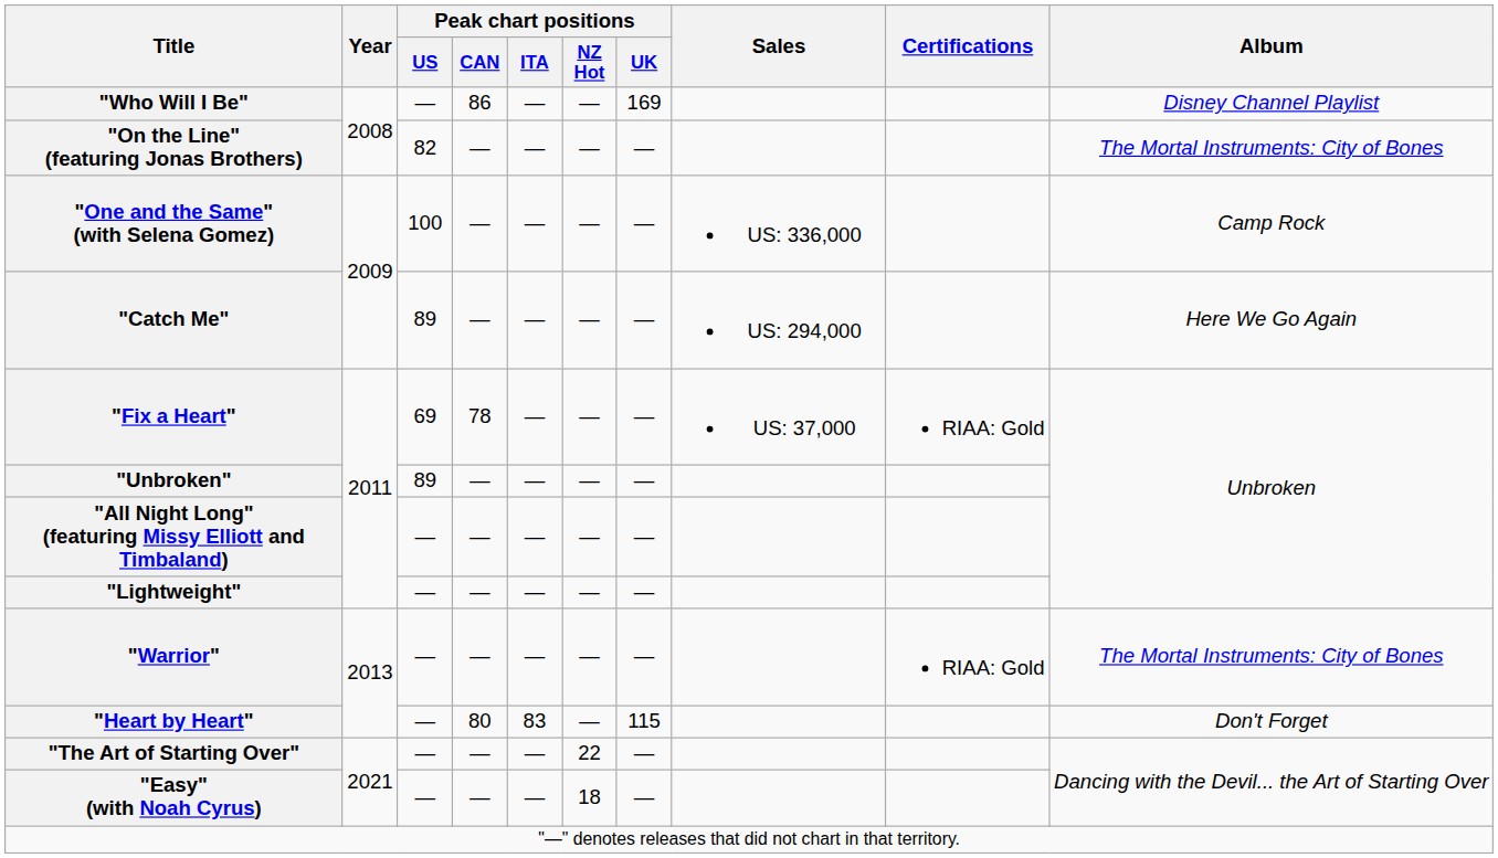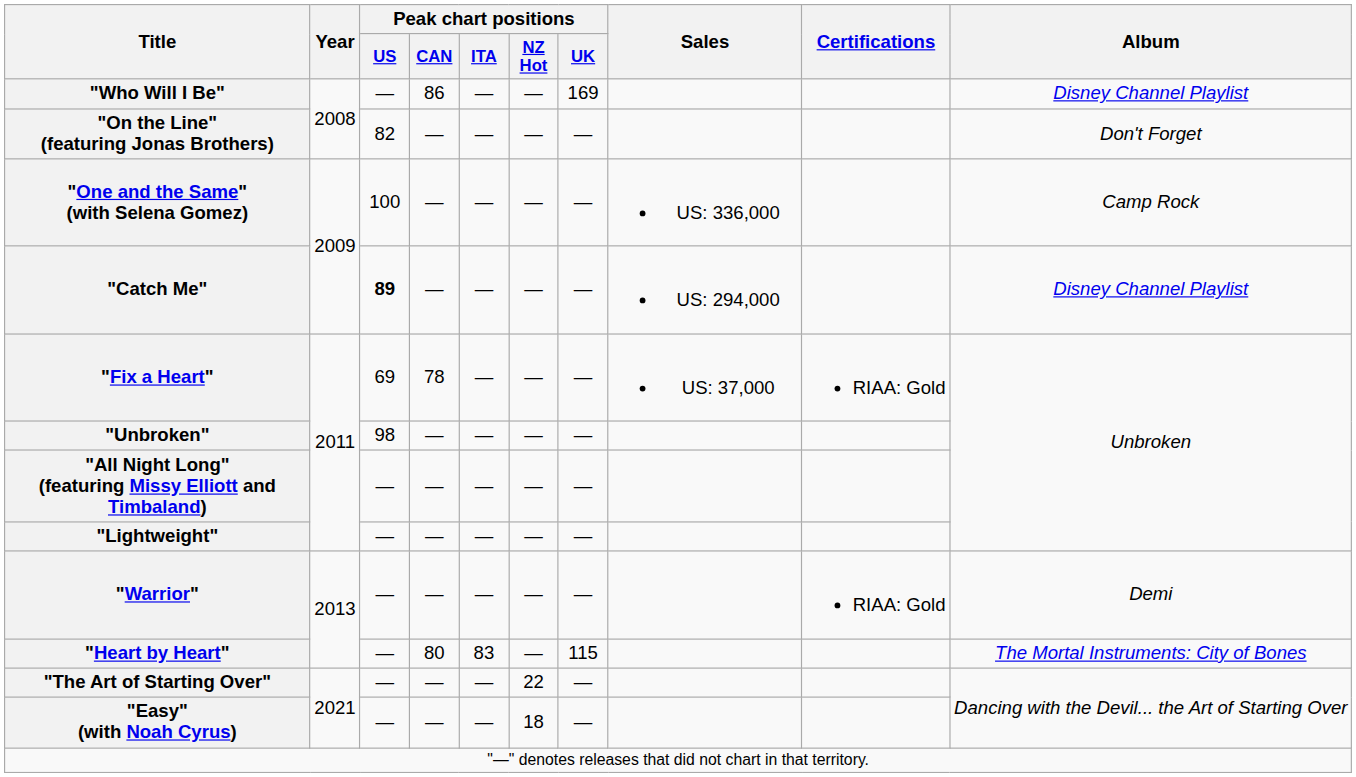 <table class="wikitable plainrowheaders" style="text-align:center;">
 <tr>
 <th scope="col" rowspan="2" style="width:16em;">Title</th>
 <th scope="col" rowspan="2">Year</th>
 <th scope="col" colspan="5">Peak chart positions</th>
 <th scope="col" rowspan="2" style="width:10em;">Sales</th>
 <th scope="col" rowspan="2"><a href='#'>Certifications</a></th>
 <th scope="col" rowspan="2">Album</th>
 </tr>
 <tr>
 <th scope="col" style="width:2.5em;font-size:90%;"><a href='#'>US</a><br></th>
 <th scope="col" style="width:2.5em;font-size:90%;"><a href='#'>CAN</a><br></th>
 <th scope="col" style="width:2.5em;font-size:90%;"><a href='#'>ITA</a><br></th>
 <th scope="col" style="width:2.5em;font-size:90%;"><a href='#'>NZ<br>Hot</a><br></th>
 <th scope="col" style="width:2.5em;font-size:90%;"><a href='#'>UK</a><br></th>
 </tr>
 <tr>
 <th scope="row">"Who Will I Be"</th>
 <td rowspan="2">2008</td>
 <td>—</td>
 <td>86</td>
 <td>—</td>
 <td>—</td>
 <td>169</td>
 <td></td>
 <td></td>
 <td><em><a href='#'>Disney Channel Playlist</a></em></td>
 </tr>
 <tr>
 <th scope="row">"On the Line"<br><span>(featuring Jonas Brothers)</span></th>
 <td>82</td>
 <td>—</td>
 <td>—</td>
 <td>—</td>
 <td>—</td>
 <td></td>
 <td></td>
-<td><em><a href='#'>The Mortal Instruments: City of Bones</a></em></td>
+<td><em>Don't Forget</em></td>
 </tr>
 <tr>
 <th scope="row">"<a href='#'>One and the Same</a>"<br><span>(with Selena Gomez)</span></th>
 <td rowspan="2">2009</td>
 <td>100</td>
 <td>—</td>
 <td>—</td>
 <td>—</td>
 <td>—</td>
 <td><br><ul><li>US: 336,000</li></ul></td>
 <td></td>
 <td><em>Camp Rock</em></td>
 </tr>
 <tr>
 <th scope="row">"Catch Me"</th>
-<td>89</td>
+<td><strong>89</strong></td>
 <td>—</td>
 <td>—</td>
 <td>—</td>
 <td>—</td>
 <td><br><ul><li>US: 294,000</li></ul></td>
 <td></td>
-<td><em>Here We Go Again</em></td>
+<td><em><a href='#'>Disney Channel Playlist</a></em></td>
 </tr>
 <tr>
 <th scope="row">"<a href='#'>Fix a Heart</a>"</th>
 <td rowspan="4">2011</td>
 <td>69</td>
 <td>78</td>
 <td>—</td>
 <td>—</td>
 <td>—</td>
 <td><br><ul><li>US: 37,000</li></ul></td>
 <td><br><ul><li>RIAA: Gold</li></ul></td>
 <td rowspan="4"><em>Unbroken</em></td>
 </tr>
 <tr>
 <th scope="row">"Unbroken"</th>
-<td>89</td>
+<td>98</td>
 <td>—</td>
 <td>—</td>
 <td>—</td>
 <td>—</td>
 <td></td>
 <td></td>
 </tr>
 <tr>
 <th scope="row">"All Night Long"<br><span>(featuring <a href='#'>Missy Elliott</a> and <a href='#'>Timbaland</a>)</span></th>
 <td>—</td>
 <td>—</td>
 <td>—</td>
 <td>—</td>
 <td>—</td>
 <td></td>
 <td></td>
 </tr>
 <tr>
 <th scope="row">"Lightweight"</th>
 <td>—</td>
 <td>—</td>
 <td>—</td>
 <td>—</td>
 <td>—</td>
 <td></td>
 <td></td>
 </tr>
 <tr>
 <th scope="row">"<a href='#'>Warrior</a>"</th>
 <td rowspan="2">2013</td>
 <td>—</td>
 <td>—</td>
 <td>—</td>
 <td>—</td>
 <td>—</td>
 <td></td>
 <td><br><ul><li>RIAA: Gold</li></ul></td>
-<td><em><a href='#'>The Mortal Instruments: City of Bones</a></em></td>
+<td><em>Demi</em></td>
 </tr>
 <tr>
 <th scope="row">"<a href='#'>Heart by Heart</a>"</th>
 <td>—</td>
 <td>80</td>
 <td>83</td>
 <td>—</td>
 <td>115</td>
 <td></td>
 <td></td>
-<td><em>Don't Forget</em></td>
+<td><em><a href='#'>The Mortal Instruments: City of Bones</a></em></td>
 </tr>
 <tr>
 <th scope="row">"The Art of Starting Over"</th>
 <td rowspan="2">2021</td>
 <td>—</td>
 <td>—</td>
 <td>—</td>
 <td>22</td>
 <td>—</td>
 <td></td>
 <td></td>
 <td rowspan="2"><em>Dancing with the Devil... the Art of Starting Over</em></td>
 </tr>
 <tr>
 <th scope="row">"Easy"<br><span>(with <a href='#'>Noah Cyrus</a>)</span></th>
 <td>—</td>
 <td>—</td>
 <td>—</td>
 <td>18</td>
 <td>—</td>
 <td></td>
 <td></td>
 </tr>
 <tr>
 <td colspan="15" style="text-align:center; font-size:85%">"—" denotes releases that did not chart in that territory.</td>
 </tr>
 </table>
